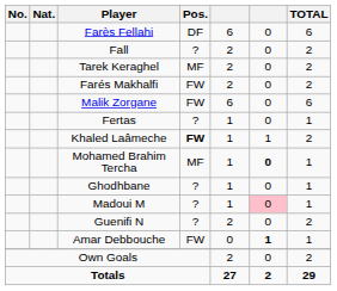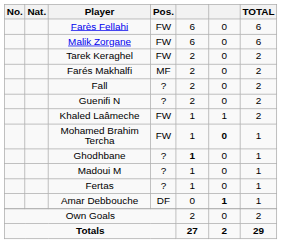 <table class="wikitable sortable alternance"  style="font-size:85%; text-align:center; line-height:14px; width:60%;">
 <tr>
 <th width=10>No.</th>
 <th width=10>Nat.</th>
 <th width=140>Player</th>
 <th width=10>Pos.</th>
 <th width=40></th>
 <th width=40></th>
 <th width=40>TOTAL</th>
 </tr>
 <tr>
 <td></td>
 <td></td>
 <td><a href='#'>Farès Fellahi</a></td>
-<td>DF</td>
+<td>FW</td>
 <td>6</td>
 <td>0</td>
 <td>6</td>
+</tr>
+<tr>
+<td></td>
+<td></td>
+<td><a href='#'>Malik Zorgane</a></td>
+<td>FW</td>
+<td>6</td>
+<td>0</td>
+<td>6</td>
+</tr>
+<tr>
+<td></td>
+<td></td>
+<td>Tarek Keraghel</td>
+<td>FW</td>
+<td>2</td>
+<td>0</td>
+<td>2</td>
+</tr>
+<tr>
+<td></td>
+<td></td>
+<td>Farés Makhalfi</td>
+<td>MF</td>
+<td>2</td>
+<td>0</td>
+<td>2</td>
 </tr>
 <tr>
 <td></td>
 <td></td>
 <td>Fall</td>
 <td>?</td>
 <td>2</td>
 <td>0</td>
 <td>2</td>
 </tr>
 <tr>
 <td></td>
 <td></td>
-<td>Tarek Keraghel</td>
-<td>MF</td>
+<td>Guenifi N</td>
+<td>?</td>
 <td>2</td>
 <td>0</td>
 <td>2</td>
 </tr>
 <tr>
 <td></td>
 <td></td>
-<td>Farés Makhalfi</td>
+<td>Khaled Laâmeche</td>
 <td>FW</td>
-<td>2</td>
-<td>0</td>
+<td>1</td>
+<td>1</td>
 <td>2</td>
 </tr>
 <tr>
 <td></td>
 <td></td>
-<td><a href='#'>Malik Zorgane</a></td>
+<td>Mohamed Brahim Tercha</td>
 <td>FW</td>
-<td>6</td>
+<td>1</td>
+<td><strong>0</strong></td>
+<td>1</td>
+</tr>
+<tr>
+<td></td>
+<td></td>
+<td>Ghodhbane</td>
+<td>?</td>
+<td><strong>1</strong></td>
 <td>0</td>
-<td>6</td>
+<td>1</td>
+</tr>
+<tr>
+<td></td>
+<td></td>
+<td>Madoui M</td>
+<td>?</td>
+<td>1</td>
+<td>0</td>
+<td>1</td>
 </tr>
 <tr>
 <td></td>
 <td></td>
 <td>Fertas</td>
 <td>?</td>
 <td>1</td>
 <td>0</td>
 <td>1</td>
 </tr>
 <tr>
 <td></td>
 <td></td>
-<td>Khaled Laâmeche</td>
-<td><strong>FW</strong></td>
-<td>1</td>
-<td>1</td>
-<td>2</td>
-</tr>
-<tr>
-<td></td>
-<td></td>
-<td>Mohamed Brahim Tercha</td>
-<td>MF</td>
-<td>1</td>
-<td><strong>0</strong></td>
-<td>1</td>
-</tr>
-<tr>
-<td></td>
-<td></td>
-<td>Ghodhbane</td>
-<td>?</td>
-<td>1</td>
-<td>0</td>
-<td>1</td>
-</tr>
-<tr>
-<td></td>
-<td></td>
-<td>Madoui M</td>
-<td>?</td>
-<td>1</td>
-<td style="background: pink;">0</td>
-<td>1</td>
-</tr>
-<tr>
-<td></td>
-<td></td>
-<td>Guenifi N</td>
-<td>?</td>
-<td>2</td>
-<td>0</td>
-<td>2</td>
-</tr>
-<tr>
-<td></td>
-<td></td>
 <td>Amar Debbouche</td>
-<td>FW</td>
+<td>DF</td>
 <td>0</td>
 <td><strong>1</strong></td>
 <td>1</td>
 </tr>
 <tr>
 </tr>
 <tr class="sortbottom">
 <td colspan="4">Own Goals</td>
 <td>2</td>
 <td>0</td>
 <td>2</td>
 </tr>
 <tr class="sortbottom">
 <td colspan="4"><strong>Totals</strong></td>
 <td><strong>27</strong></td>
 <td><strong>2</strong></td>
 <td><strong>29</strong></td>
 </tr>
 </table>
